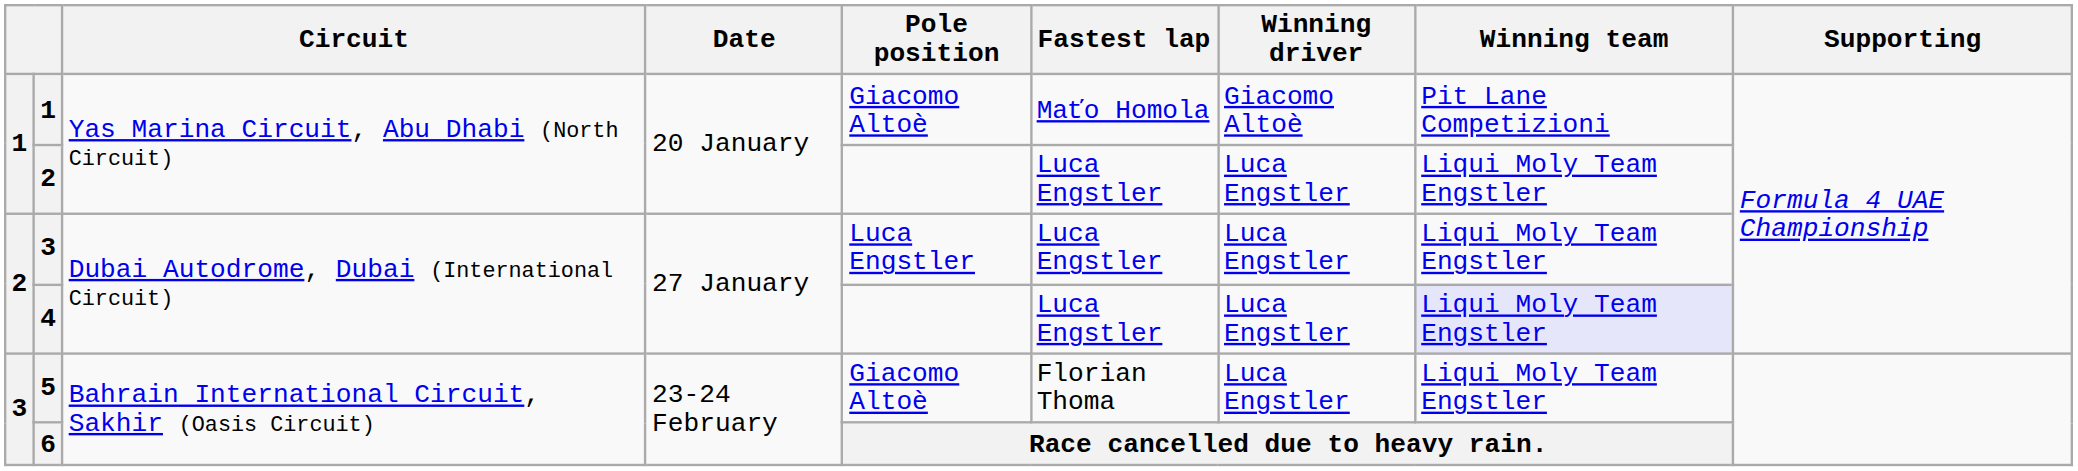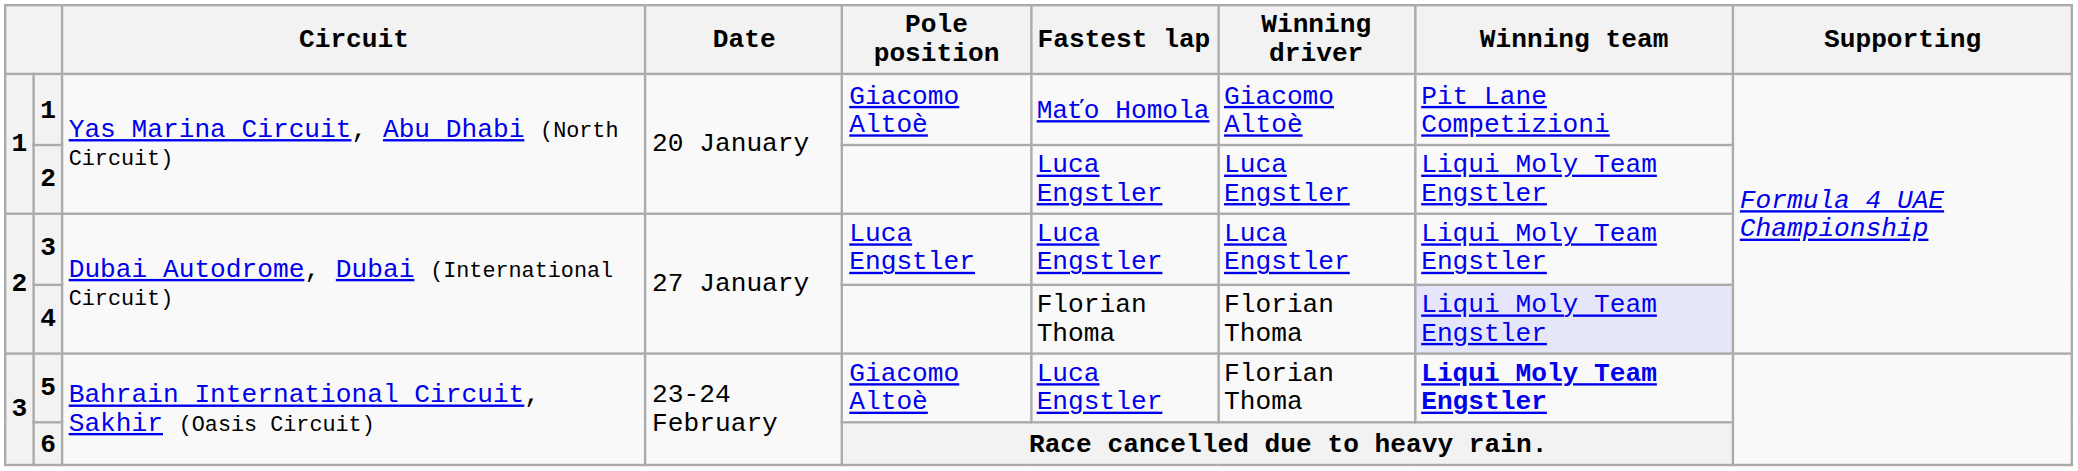 <table class="wikitable" style="font-size: 85%;">
 <tr>
 <th colspan=2></th>
 <th>Circuit</th>
 <th>Date</th>
 <th>Pole position</th>
 <th>Fastest lap</th>
 <th>Winning driver</th>
 <th>Winning team</th>
 <th>Supporting</th>
 </tr>
 <tr>
 <th rowspan=2>1</th>
 <th>1</th>
 <td rowspan=2> <a href='#'>Yas Marina Circuit</a>, <a href='#'>Abu Dhabi</a> <small>(North Circuit)</small></td>
 <td rowspan=2>20 January</td>
 <td> <a href='#'>Giacomo Altoè</a></td>
 <td> <a href='#'>Maťo Homola</a></td>
 <td> <a href='#'>Giacomo Altoè</a></td>
 <td> <a href='#'>Pit Lane Competizioni</a></td>
 <td rowspan=4><em><a href='#'>Formula 4 UAE Championship</a></em></td>
 </tr>
 <tr>
 <th>2</th>
 <td></td>
 <td> <a href='#'>Luca Engstler</a></td>
 <td> <a href='#'>Luca Engstler</a></td>
 <td> <a href='#'>Liqui Moly Team Engstler</a></td>
 </tr>
 <tr>
 <th rowspan=2>2</th>
 <th>3</th>
 <td rowspan=2> <a href='#'>Dubai Autodrome</a>, <a href='#'>Dubai</a> <small>(International Circuit)</small></td>
 <td rowspan=2>27 January</td>
 <td> <a href='#'>Luca Engstler</a></td>
 <td> <a href='#'>Luca Engstler</a></td>
 <td> <a href='#'>Luca Engstler</a></td>
 <td> <a href='#'>Liqui Moly Team Engstler</a></td>
 </tr>
 <tr>
 <th>4</th>
 <td></td>
-<td> <a href='#'>Luca Engstler</a></td>
-<td> <a href='#'>Luca Engstler</a></td>
+<td> Florian Thoma</td>
+<td> Florian Thoma</td>
 <td style="background: lavender;"> <a href='#'>Liqui Moly Team Engstler</a></td>
 </tr>
 <tr>
 <th rowspan=2>3</th>
 <th>5</th>
 <td rowspan=2> <a href='#'>Bahrain International Circuit</a>, <a href='#'>Sakhir</a> <small>(Oasis Circuit)</small></td>
 <td rowspan=2>23-24 February</td>
 <td> <a href='#'>Giacomo Altoè</a></td>
+<td> <a href='#'>Luca Engstler</a></td>
 <td> Florian Thoma</td>
-<td> <a href='#'>Luca Engstler</a></td>
-<td> <a href='#'>Liqui Moly Team Engstler</a></td>
+<td><strong> <a href='#'>Liqui Moly Team Engstler</a></strong></td>
 <td rowspan=2></td>
 </tr>
 <tr>
 <th>6</th>
 <th colspan=4>Race cancelled due to heavy rain.</th>
 </tr>
 </table>
